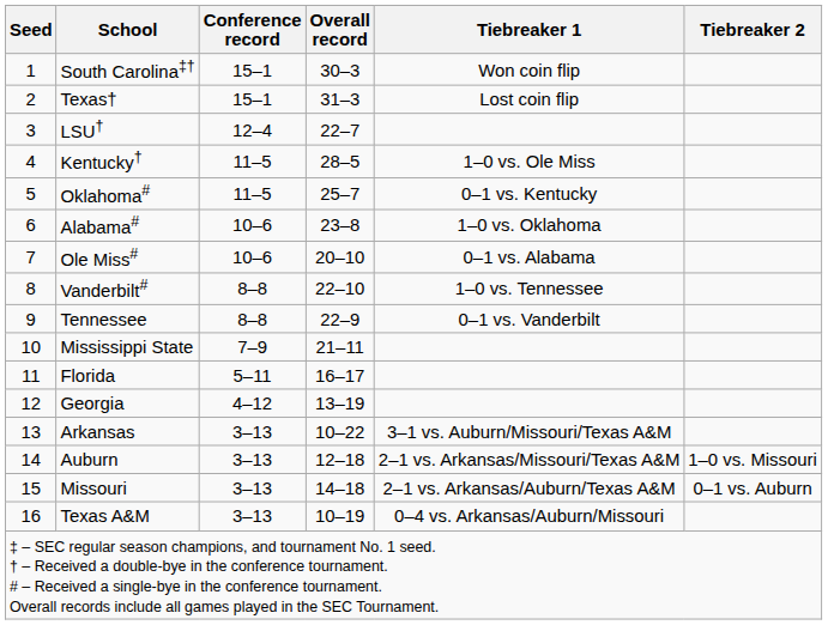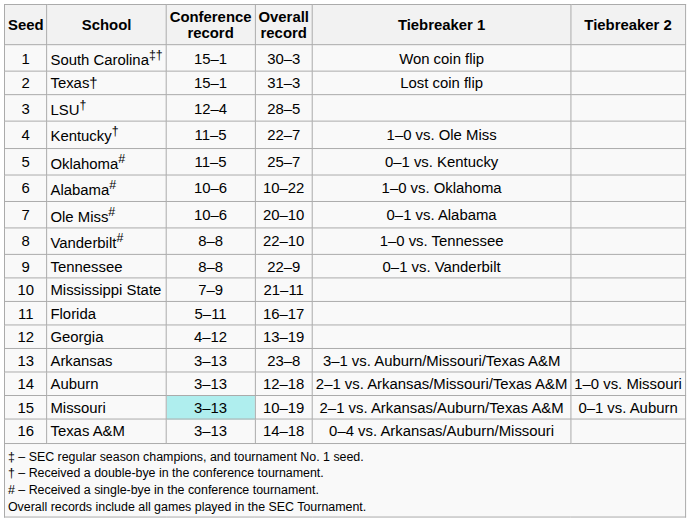 <table class="wikitable" style="white-space:nowrap; font-size:95%; text-align:center">
 <tr>
 <th>Seed</th>
 <th>School</th>
 <th>Conference<br>record</th>
 <th>Overall<br>record</th>
 <th>Tiebreaker 1</th>
 <th>Tiebreaker 2</th>
 </tr>
 <tr>
 <td>1</td>
 <td align=left>South Carolina<sup>‡†</sup></td>
 <td>15–1</td>
 <td>30–3</td>
 <td>Won coin flip</td>
 <td></td>
 </tr>
 <tr>
 <td>2</td>
 <td align=left>Texas†</td>
 <td>15–1</td>
 <td>31–3</td>
 <td>Lost coin flip</td>
 <td></td>
 </tr>
 <tr>
 <td>3</td>
 <td align=left>LSU<sup>†</sup></td>
 <td>12–4</td>
-<td>22–7</td>
+<td>28–5</td>
 <td></td>
 </tr>
 <tr>
 <td>4</td>
 <td align=left>Kentucky<sup>†</sup></td>
 <td>11–5</td>
-<td>28–5</td>
+<td>22–7</td>
 <td>1–0 vs. Ole Miss</td>
 <td></td>
 </tr>
 <tr>
 <td>5</td>
 <td align=left>Oklahoma<sup>#</sup></td>
 <td>11–5</td>
 <td>25–7</td>
 <td>0–1 vs. Kentucky</td>
 <td></td>
 </tr>
 <tr>
 <td>6</td>
 <td align=left>Alabama<sup>#</sup></td>
 <td>10–6</td>
-<td>23–8</td>
+<td>10–22</td>
 <td>1–0 vs. Oklahoma</td>
 <td></td>
 </tr>
 <tr>
 <td>7</td>
 <td align=left>Ole Miss<sup>#</sup></td>
 <td>10–6</td>
 <td>20–10</td>
 <td>0–1 vs. Alabama</td>
 <td></td>
 </tr>
 <tr>
 <td>8</td>
 <td align=left>Vanderbilt<sup>#</sup></td>
 <td>8–8</td>
 <td>22–10</td>
 <td>1–0 vs. Tennessee</td>
 <td></td>
 </tr>
 <tr>
 <td>9</td>
 <td align=left>Tennessee</td>
 <td>8–8</td>
 <td>22–9</td>
 <td>0–1 vs. Vanderbilt</td>
 <td></td>
 </tr>
 <tr>
 <td>10</td>
 <td align=left>Mississippi State</td>
 <td>7–9</td>
 <td>21–11</td>
 <td></td>
 <td></td>
 </tr>
 <tr>
 <td>11</td>
 <td align=left>Florida</td>
 <td>5–11</td>
 <td>16–17</td>
 <td></td>
 <td></td>
 </tr>
 <tr>
 <td>12</td>
 <td align=left>Georgia</td>
 <td>4–12</td>
 <td>13–19</td>
 <td></td>
 <td></td>
 </tr>
 <tr>
 <td>13</td>
 <td align=left>Arkansas</td>
 <td>3–13</td>
-<td>10–22</td>
+<td>23–8</td>
 <td>3–1 vs. Auburn/Missouri/Texas A&M</td>
 <td></td>
 </tr>
 <tr>
 <td>14</td>
 <td align=left>Auburn</td>
 <td>3–13</td>
 <td>12–18</td>
 <td>2–1 vs. Arkansas/Missouri/Texas A&M</td>
 <td>1–0 vs. Missouri</td>
 </tr>
 <tr>
 <td>15</td>
 <td align=left>Missouri</td>
-<td>3–13</td>
-<td>14–18</td>
+<td style="background: paleturquoise;">3–13</td>
+<td>10–19</td>
 <td>2–1 vs. Arkansas/Auburn/Texas A&M</td>
 <td>0–1 vs. Auburn</td>
 </tr>
 <tr>
 <td>16</td>
 <td align=left>Texas A&M</td>
 <td>3–13</td>
-<td>10–19</td>
+<td>14–18</td>
 <td>0–4 vs. Arkansas/Auburn/Missouri</td>
 <td></td>
 </tr>
 <tr>
 <td colspan=6 align=left><small>‡ – SEC regular season champions, and tournament No. 1 seed.<br>† – Received a double-bye in the conference tournament.<br># – Received a single-bye in the conference tournament.<br>Overall records include all games played in the SEC Tournament.</small></td>
 </tr>
 </table>
